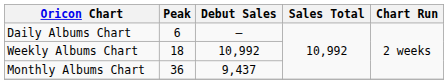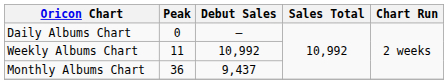 <table class="wikitable" style="width:500px;">
 <tr>
 <th style="text-align:center;"><a href='#'>Oricon</a> Chart</th>
 <th style="text-align:center;">Peak</th>
 <th style="text-align:center;">Debut Sales</th>
 <th style="text-align:center;">Sales Total</th>
 <th style="text-align:center;">Chart Run</th>
 </tr>
 <tr>
 <td align="left">Daily Albums Chart</td>
-<td style="text-align:center;">6</td>
+<td style="text-align:center;">0</td>
 <td style="text-align:center;" rowspan="1">—</td>
 <td style="text-align:center;" rowspan="3">10,992</td>
 <td style="text-align:center;" rowspan="3">2 weeks</td>
 </tr>
 <tr>
 <td align="left">Weekly Albums Chart</td>
-<td style="text-align:center;">18</td>
+<td style="text-align:center;">11</td>
 <td style="text-align:center;" rowspan="1">10,992</td>
 </tr>
 <tr>
 <td align="left">Monthly Albums Chart</td>
 <td style="text-align:center;">36</td>
 <td style="text-align:center;" rowspan="1">9,437</td>
 </tr>
 <tr>
 </tr>
 </table>
